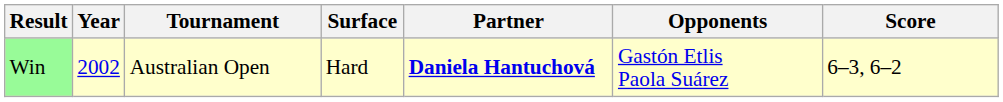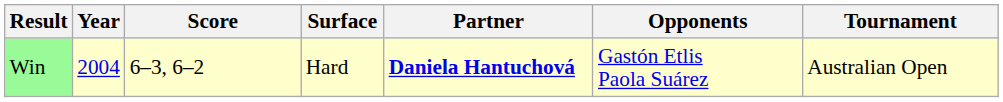 <table class="sortable wikitable">
 <tr>
 <th style="width:40px">Result</th>
 <th style="width:30px">Year</th>
-<th style="width:140px">Tournament</th>
+<th style="width:125px" class="unsortable">Score</th>
 <th style="width:55px">Surface</th>
 <th style="width:150px">Partner</th>
 <th style="width:150px">Opponents</th>
-<th style="width:125px" class="unsortable">Score</th>
+<th style="width:140px">Tournament</th>
 </tr>
 <tr style="background:#ffc;">
 <td style="background:#98fb98;">Win</td>
-<td><a href='#'>2002</a></td>
-<td>Australian Open</td>
+<td><a href='#'>2004</a></td>
+<td>6–3, 6–2</td>
 <td>Hard</td>
 <td><strong> <a href='#'>Daniela Hantuchová</a></strong></td>
 <td> <a href='#'>Gastón Etlis</a><br> <a href='#'>Paola Suárez</a></td>
-<td>6–3, 6–2</td>
+<td>Australian Open</td>
 </tr>
 </table>
